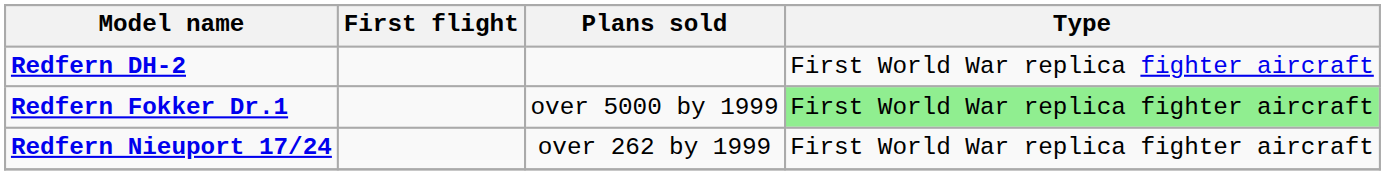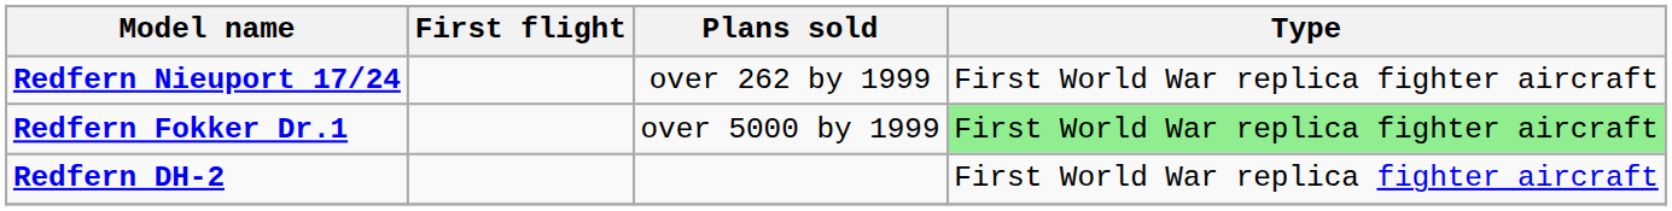 <table class="wikitable" align=center style="font-size:90%;">
 <tr>
 </tr>
 <tr style="background:#efefef;">
 <th>Model name</th>
 <th>First flight</th>
 <th>Plans sold</th>
 <th>Type</th>
 </tr>
 <tr>
-<td align=left><strong><a href='#'>Redfern DH-2</a></strong></td>
+<td align=left><strong><a href='#'>Redfern Nieuport 17/24</a></strong></td>
 <td align=center></td>
-<td align=center></td>
-<td align=left>First World War replica <a href='#'>fighter aircraft</a></td>
+<td align=center>over 262 by 1999</td>
+<td align=left>First World War replica fighter aircraft</td>
 </tr>
 <tr>
 <td align=left><strong><a href='#'>Redfern Fokker Dr.1</a></strong></td>
 <td align=center></td>
 <td align=center>over 5000 by 1999</td>
 <td align=left style="background: lightgreen;">First World War replica fighter aircraft</td>
 </tr>
 <tr>
-<td align=left><strong><a href='#'>Redfern Nieuport 17/24</a></strong></td>
+<td align=left><strong><a href='#'>Redfern DH-2</a></strong></td>
 <td align=center></td>
-<td align=center>over 262 by 1999</td>
-<td align=left>First World War replica fighter aircraft</td>
+<td align=center></td>
+<td align=left>First World War replica <a href='#'>fighter aircraft</a></td>
 </tr>
 <tr>
 </tr>
 </table>
